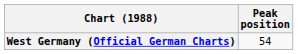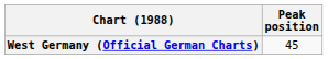 <table class="wikitable plainrowheaders" style="text-align:center;">
 <tr>
 <th scope="col">Chart (1988)</th>
 <th scope="col">Peak<br>position</th>
 </tr>
 <tr>
 <th scope="row">West Germany (<a href='#'>Official German Charts</a>)</th>
-<td>54</td>
+<td>45</td>
 </tr>
 </table>
